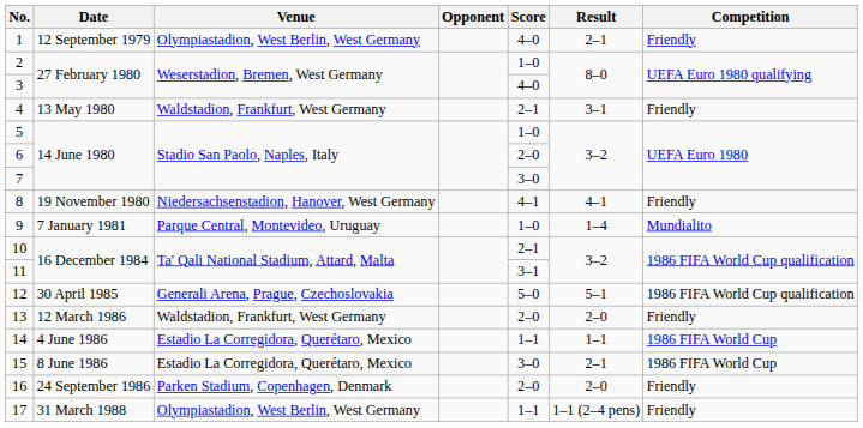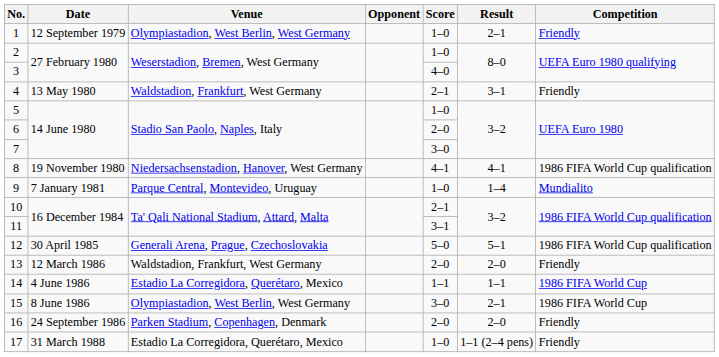 <table class="wikitable sortable">
 <tr>
 <th scope="col">No.</th>
 <th scope="col">Date</th>
 <th scope="col">Venue</th>
 <th scope="col">Opponent</th>
 <th scope="col">Score</th>
 <th scope="col">Result</th>
 <th scope="col">Competition</th>
 </tr>
 <tr>
 <td align="center">1</td>
 <td>12 September 1979</td>
 <td><a href='#'>Olympiastadion</a>, <a href='#'>West Berlin</a>, <a href='#'>West Germany</a></td>
 <td></td>
-<td align="center">4–0</td>
+<td align="center">1–0</td>
 <td align="center">2–1</td>
 <td><a href='#'>Friendly</a></td>
 </tr>
 <tr>
 <td align="center">2</td>
 <td rowspan="2">27 February 1980</td>
 <td rowspan="2"><a href='#'>Weserstadion</a>, <a href='#'>Bremen</a>, West Germany</td>
 <td rowspan="2"></td>
 <td align="center">1–0</td>
 <td rowspan="2" align="center">8–0</td>
 <td rowspan="2"><a href='#'>UEFA Euro 1980 qualifying</a></td>
 </tr>
 <tr>
 <td align="center">3</td>
 <td align="center">4–0</td>
 </tr>
 <tr>
 <td align="center">4</td>
 <td>13 May 1980</td>
 <td><a href='#'>Waldstadion</a>, <a href='#'>Frankfurt</a>, West Germany</td>
 <td></td>
 <td align="center">2–1</td>
 <td align="center">3–1</td>
 <td>Friendly</td>
 </tr>
 <tr>
 <td align="center">5</td>
 <td rowspan="3">14 June 1980</td>
 <td rowspan="3"><a href='#'>Stadio San Paolo</a>, <a href='#'>Naples</a>, Italy</td>
 <td rowspan="3"></td>
 <td align="center">1–0</td>
 <td rowspan="3" align="center">3–2</td>
 <td rowspan="3"><a href='#'>UEFA Euro 1980</a></td>
 </tr>
 <tr>
 <td align="center">6</td>
 <td align="center">2–0</td>
 </tr>
 <tr>
 <td align="center">7</td>
 <td align="center">3–0</td>
 </tr>
 <tr>
 <td align="center">8</td>
 <td>19 November 1980</td>
 <td><a href='#'>Niedersachsenstadion</a>, <a href='#'>Hanover</a>, West Germany</td>
 <td></td>
 <td align="center">4–1</td>
 <td align="center">4–1</td>
-<td>Friendly</td>
+<td>1986 FIFA World Cup qualification</td>
 </tr>
 <tr>
 <td align="center">9</td>
 <td>7 January 1981</td>
 <td><a href='#'>Parque Central</a>, <a href='#'>Montevideo</a>, Uruguay</td>
 <td></td>
 <td align="center">1–0</td>
 <td align="center">1–4</td>
 <td><a href='#'>Mundialito</a></td>
 </tr>
 <tr>
 <td align="center">10</td>
 <td rowspan="2">16 December 1984</td>
 <td rowspan="2"><a href='#'>Ta' Qali National Stadium</a>, <a href='#'>Attard</a>, <a href='#'>Malta</a></td>
 <td rowspan="2"></td>
 <td align="center">2–1</td>
 <td rowspan="2" align="center">3–2</td>
 <td rowspan="2"><a href='#'>1986 FIFA World Cup qualification</a></td>
 </tr>
 <tr>
 <td align="center">11</td>
 <td align="center">3–1</td>
 </tr>
 <tr>
 <td align="center">12</td>
 <td>30 April 1985</td>
 <td><a href='#'>Generali Arena</a>, <a href='#'>Prague</a>, <a href='#'>Czechoslovakia</a></td>
 <td></td>
 <td align="center">5–0</td>
 <td align="center">5–1</td>
 <td>1986 FIFA World Cup qualification</td>
 </tr>
 <tr>
 <td align="center">13</td>
 <td>12 March 1986</td>
 <td>Waldstadion, Frankfurt, West Germany</td>
 <td></td>
 <td align="center">2–0</td>
 <td align="center">2–0</td>
 <td>Friendly</td>
 </tr>
 <tr>
 <td align="center">14</td>
 <td>4 June 1986</td>
 <td><a href='#'>Estadio La Corregidora</a>, <a href='#'>Querétaro</a>, Mexico</td>
 <td></td>
 <td align="center">1–1</td>
 <td align="center">1–1</td>
 <td><a href='#'>1986 FIFA World Cup</a></td>
 </tr>
 <tr>
 <td align="center">15</td>
 <td>8 June 1986</td>
-<td>Estadio La Corregidora, Querétaro, Mexico</td>
+<td><a href='#'>Olympiastadion</a>, <a href='#'>West Berlin</a>, West Germany</td>
 <td></td>
 <td align="center">3–0</td>
 <td align="center">2–1</td>
 <td>1986 FIFA World Cup</td>
 </tr>
 <tr>
 <td align="center">16</td>
 <td>24 September 1986</td>
 <td><a href='#'>Parken Stadium</a>, <a href='#'>Copenhagen</a>, Denmark</td>
 <td></td>
 <td align="center">2–0</td>
 <td align="center">2–0</td>
 <td>Friendly</td>
 </tr>
 <tr>
 <td align="center">17</td>
 <td>31 March 1988</td>
-<td><a href='#'>Olympiastadion</a>, <a href='#'>West Berlin</a>, West Germany</td>
+<td>Estadio La Corregidora, Querétaro, Mexico</td>
 <td></td>
-<td align="center">1–1</td>
+<td align="center">1–0</td>
 <td align="center">1–1 (2–4 pens)</td>
 <td>Friendly</td>
 </tr>
 </table>
